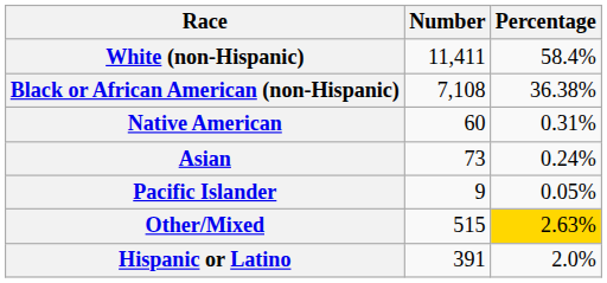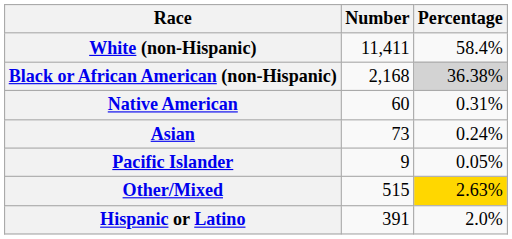 <table class="wikitable" style="text-align:right">
 <tr>
 <th scope="col">Race</th>
 <th scope="col">Number</th>
 <th scope="col">Percentage</th>
 </tr>
 <tr>
 <th scope="row"><a href='#'>White</a> (non-Hispanic)</th>
 <td>11,411</td>
 <td>58.4%</td>
 </tr>
 <tr>
 <th scope="row"><a href='#'>Black or African American</a> (non-Hispanic)</th>
-<td>7,108</td>
-<td>36.38%</td>
+<td>2,168</td>
+<td style="background: lightgrey;">36.38%</td>
 </tr>
 <tr>
 <th scope="row"><a href='#'>Native American</a></th>
 <td>60</td>
 <td>0.31%</td>
 </tr>
 <tr>
 <th scope="row"><a href='#'>Asian</a></th>
 <td>73</td>
 <td>0.24%</td>
 </tr>
 <tr>
 <th scope="row"><a href='#'>Pacific Islander</a></th>
 <td>9</td>
 <td>0.05%</td>
 </tr>
 <tr>
 <th scope="row"><a href='#'>Other/Mixed</a></th>
 <td>515</td>
 <td style="background: gold;">2.63%</td>
 </tr>
 <tr>
 <th scope="row"><a href='#'>Hispanic</a> or <a href='#'>Latino</a></th>
 <td>391</td>
 <td>2.0%</td>
 </tr>
 </table>
